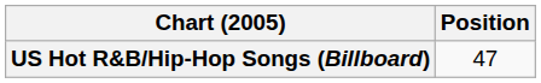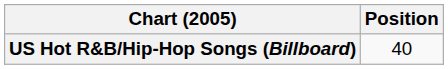 <table class="wikitable plainrowheaders" style="text-align:center">
 <tr>
 <th>Chart (2005)</th>
 <th>Position</th>
 </tr>
 <tr>
 <th scope="row">US Hot R&B/Hip-Hop Songs (<em>Billboard</em>)</th>
-<td>47</td>
+<td>40</td>
 </tr>
 </table>
